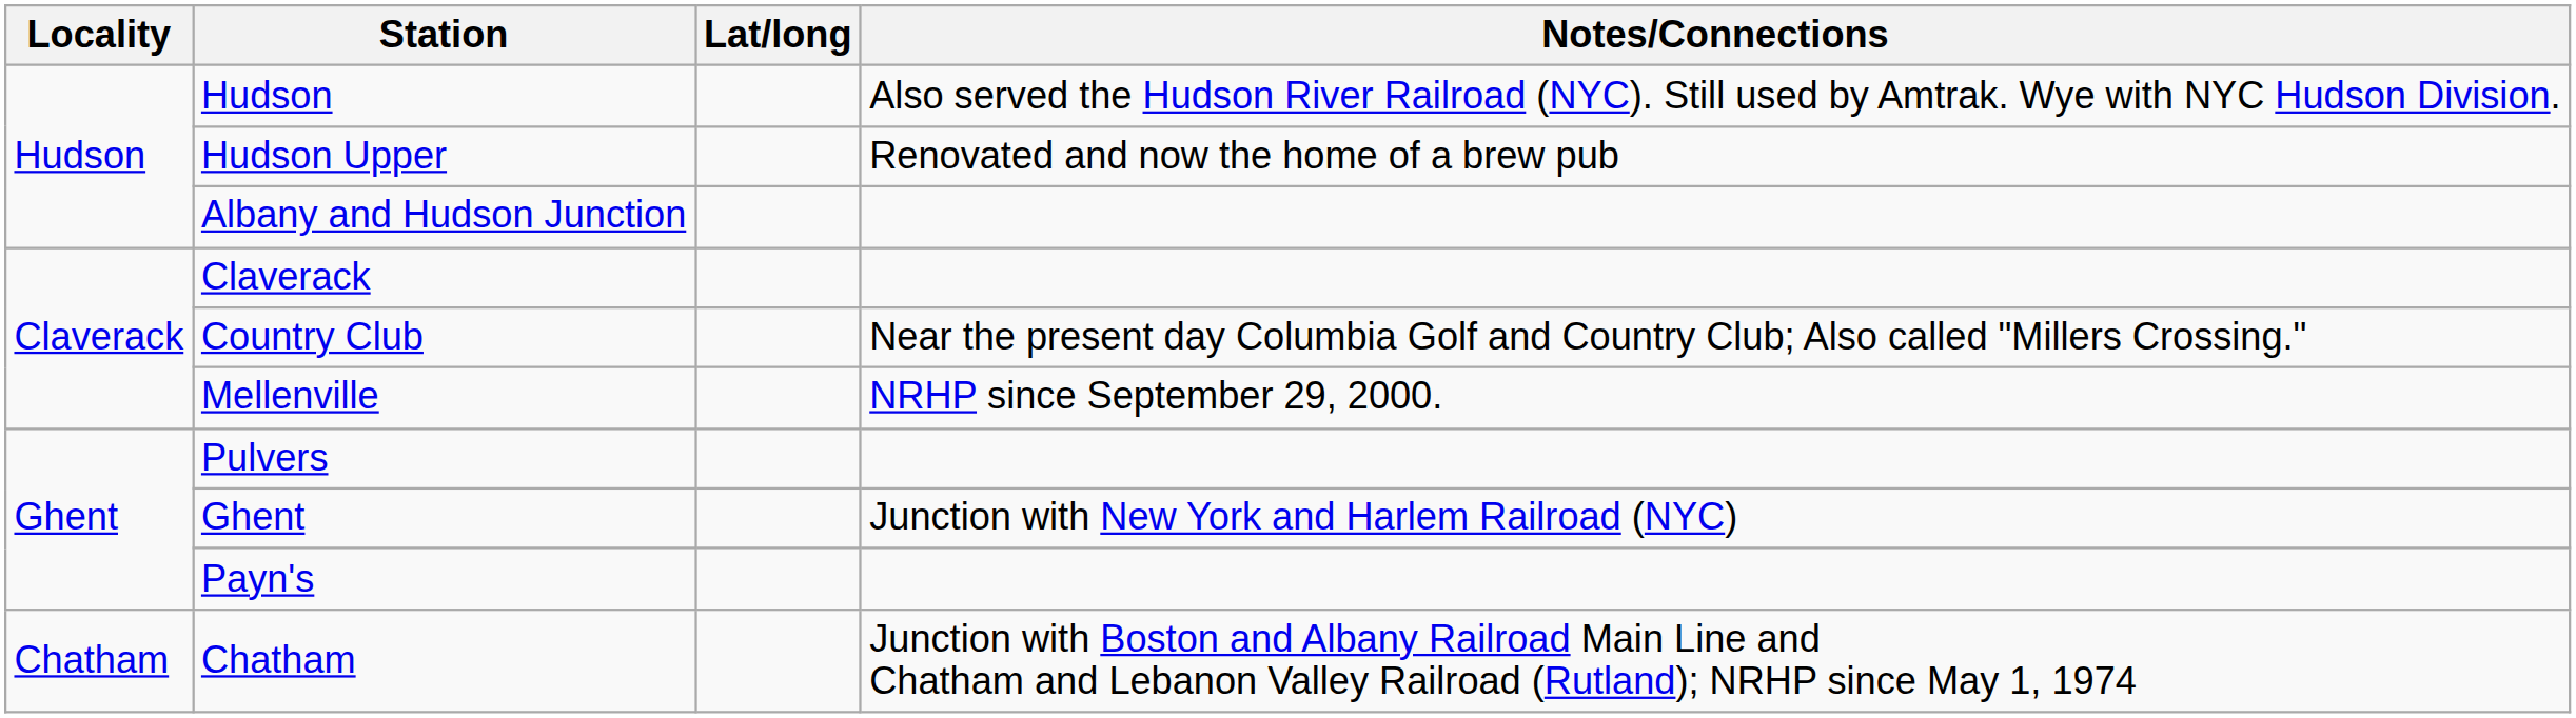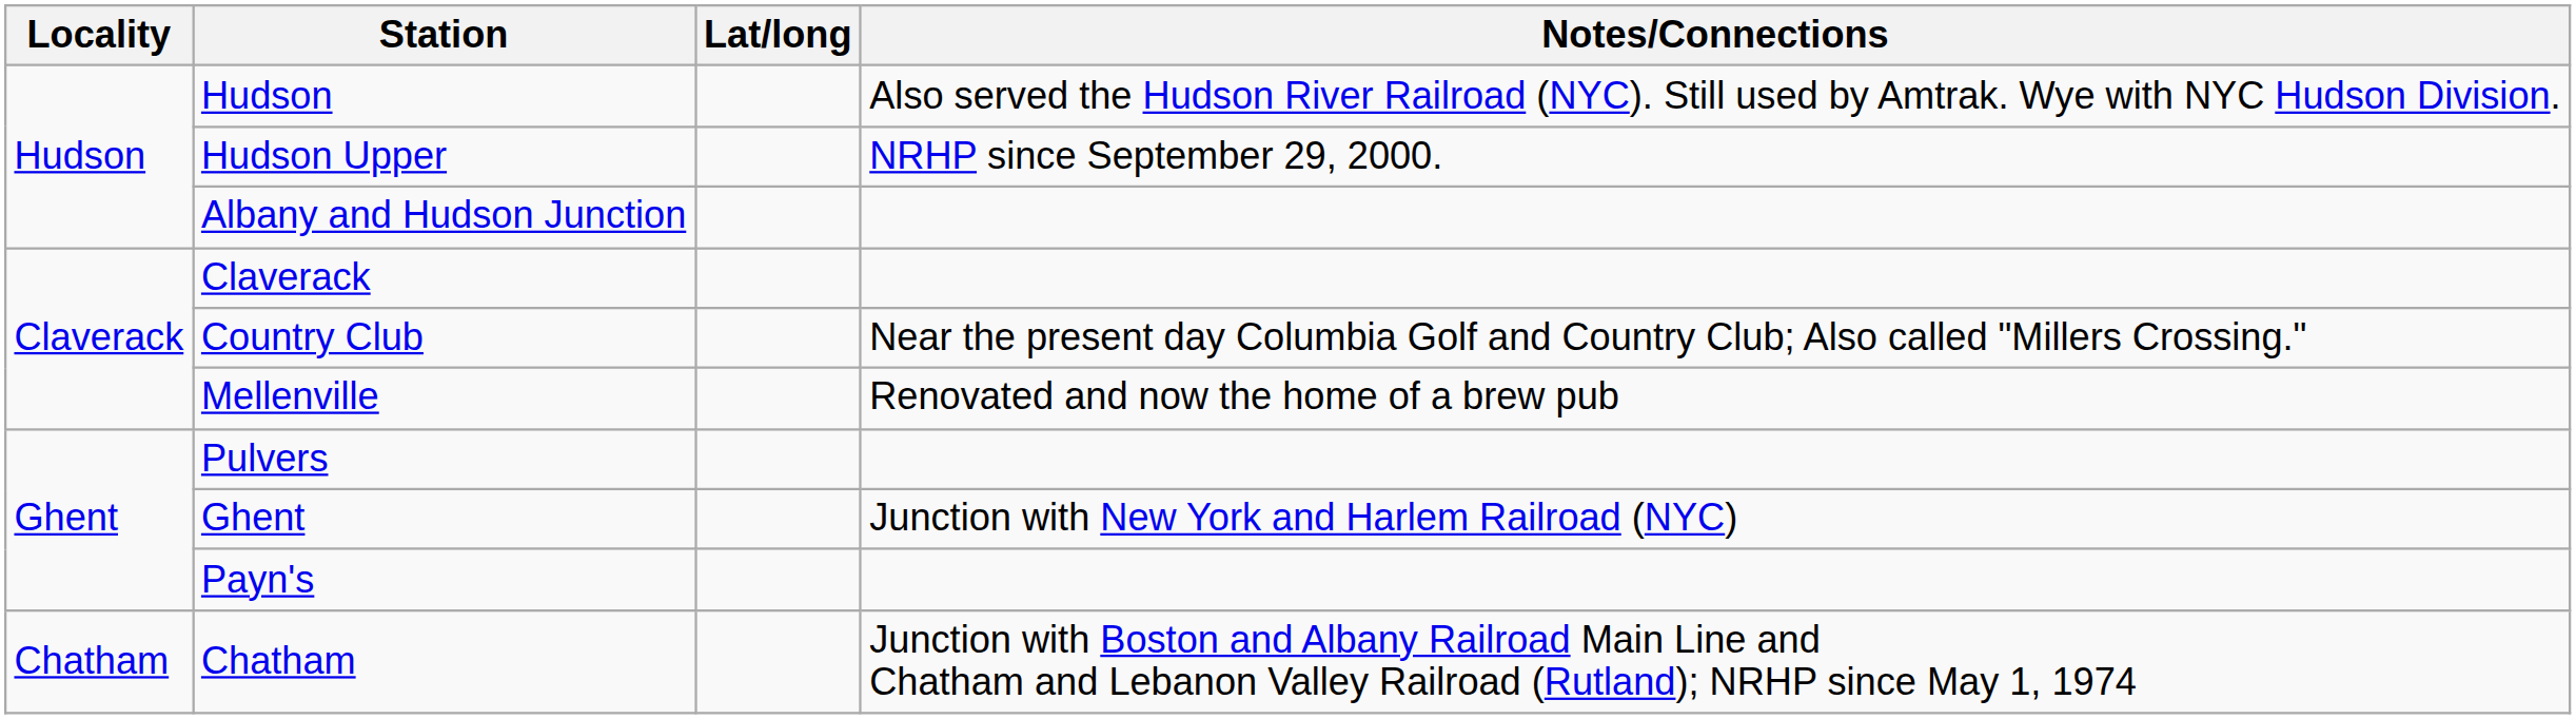 <table class="wikitable">
 <tr>
 <th>Locality</th>
 <th>Station</th>
 <th>Lat/long</th>
 <th>Notes/Connections</th>
 </tr>
 <tr>
 <td rowspan=3><a href='#'>Hudson</a></td>
 <td><a href='#'>Hudson</a></td>
 <td></td>
 <td>Also served the <a href='#'>Hudson River Railroad</a> (<a href='#'>NYC</a>). Still used by Amtrak. Wye with NYC <a href='#'>Hudson Division</a>.</td>
 </tr>
 <tr>
 <td><a href='#'>Hudson Upper</a></td>
 <td></td>
-<td>Renovated and now the home of a brew pub</td>
+<td><a href='#'>NRHP</a> since September 29, 2000.</td>
 </tr>
 <tr>
 <td><a href='#'>Albany and Hudson Junction</a></td>
 <td></td>
 <td></td>
 </tr>
 <tr>
 <td rowspan=3><a href='#'>Claverack</a></td>
 <td><a href='#'>Claverack</a></td>
 <td></td>
 <td></td>
 </tr>
 <tr>
 <td><a href='#'>Country Club</a></td>
 <td></td>
 <td>Near the present day Columbia Golf and Country Club; Also called "Millers Crossing."</td>
 </tr>
 <tr>
 <td><a href='#'>Mellenville</a></td>
 <td></td>
-<td><a href='#'>NRHP</a> since September 29, 2000.</td>
+<td>Renovated and now the home of a brew pub</td>
 </tr>
 <tr>
 <td rowspan=3><a href='#'>Ghent</a></td>
 <td><a href='#'>Pulvers</a></td>
 <td></td>
 <td></td>
 </tr>
 <tr>
 <td><a href='#'>Ghent</a></td>
 <td></td>
 <td>Junction with <a href='#'>New York and Harlem Railroad</a> (<a href='#'>NYC</a>)</td>
 </tr>
 <tr>
 <td><a href='#'>Payn's</a></td>
 <td></td>
 <td></td>
 </tr>
 <tr>
 <td><a href='#'>Chatham</a></td>
 <td><a href='#'>Chatham</a></td>
 <td></td>
 <td>Junction with <a href='#'>Boston and Albany Railroad</a> Main Line and<br> Chatham and Lebanon Valley Railroad (<a href='#'>Rutland</a>); NRHP since May 1, 1974</td>
 </tr>
 </table>
